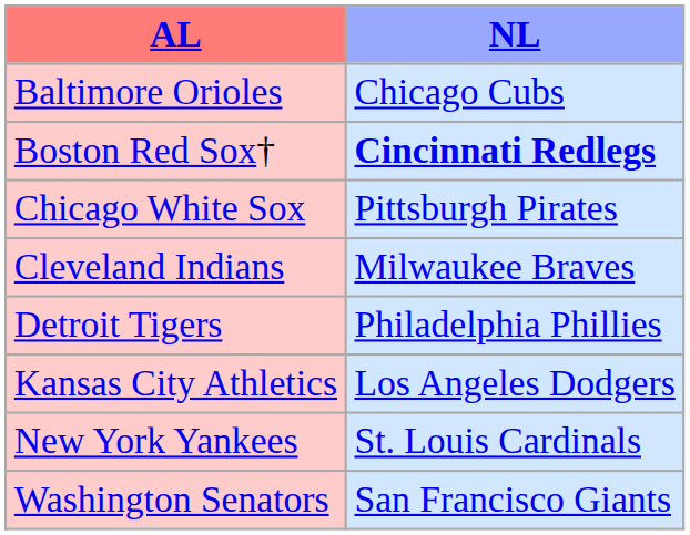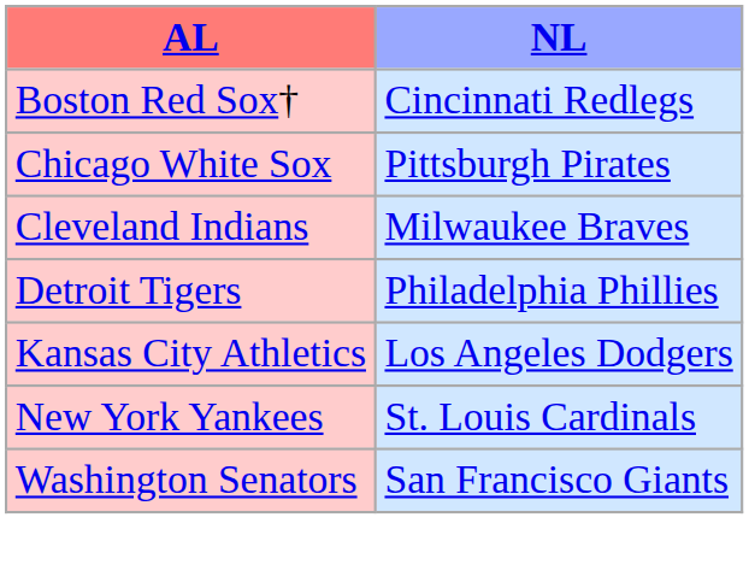 <table class="wikitable" style="font-size:100%;line-height:1.1;">
 <tr>
 <th style="background-color: #FF7B77;"><a href='#'>AL</a></th>
 <th style="background-color: #99A8FF;"><a href='#'>NL</a></th>
 </tr>
 <tr>
-<td style="background-color: #FFCCCC;"><a href='#'>Baltimore Orioles</a></td>
-<td style="background-color: #D0E7FF;"><a href='#'>Chicago Cubs</a></td>
-</tr>
-<tr>
 <td style="background-color: #FFCCCC;"><a href='#'>Boston Red Sox</a>†</td>
-<td style="background-color: #D0E7FF;"><strong><a href='#'>Cincinnati Redlegs</a></strong></td>
+<td style="background-color: #D0E7FF;"><a href='#'>Cincinnati Redlegs</a></td>
 </tr>
 <tr>
 <td style="background-color: #FFCCCC;"><a href='#'>Chicago White Sox</a></td>
 <td style="background-color: #D0E7FF;"><a href='#'>Pittsburgh Pirates</a></td>
 </tr>
 <tr>
 <td style="background-color: #FFCCCC;"><a href='#'>Cleveland Indians</a></td>
 <td style="background-color: #D0E7FF;"><a href='#'>Milwaukee Braves</a></td>
 </tr>
 <tr>
 <td style="background-color: #FFCCCC;"><a href='#'>Detroit Tigers</a></td>
 <td style="background-color: #D0E7FF;"><a href='#'>Philadelphia Phillies</a></td>
 </tr>
 <tr>
 <td style="background-color: #FFCCCC;"><a href='#'>Kansas City Athletics</a></td>
 <td style="background-color: #D0E7FF;"><a href='#'>Los Angeles Dodgers</a></td>
 </tr>
 <tr>
 <td style="background-color: #FFCCCC;"><a href='#'>New York Yankees</a></td>
 <td style="background-color: #D0E7FF;"><a href='#'>St. Louis Cardinals</a></td>
 </tr>
 <tr>
 <td style="background-color: #FFCCCC;"><a href='#'>Washington Senators</a></td>
 <td style="background-color: #D0E7FF;"><a href='#'>San Francisco Giants</a></td>
 </tr>
 </table>
